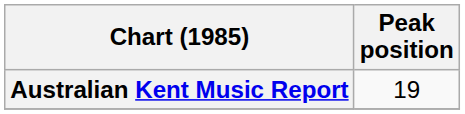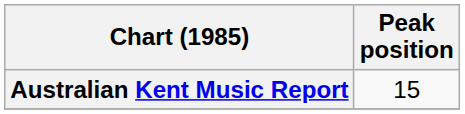 <table class="wikitable sortable plainrowheaders">
 <tr>
 <th scope="col">Chart (1985)</th>
 <th scope="col">Peak<br>position</th>
 </tr>
 <tr>
 <th scope="row">Australian <a href='#'>Kent Music Report</a></th>
-<td style="text-align:center;">19</td>
+<td style="text-align:center;">15</td>
 </tr>
 <tr>
 </tr>
 </table>
